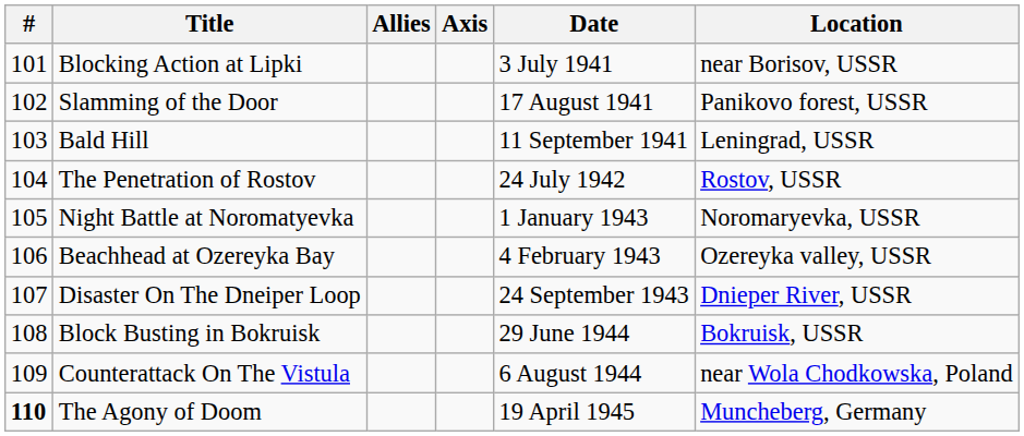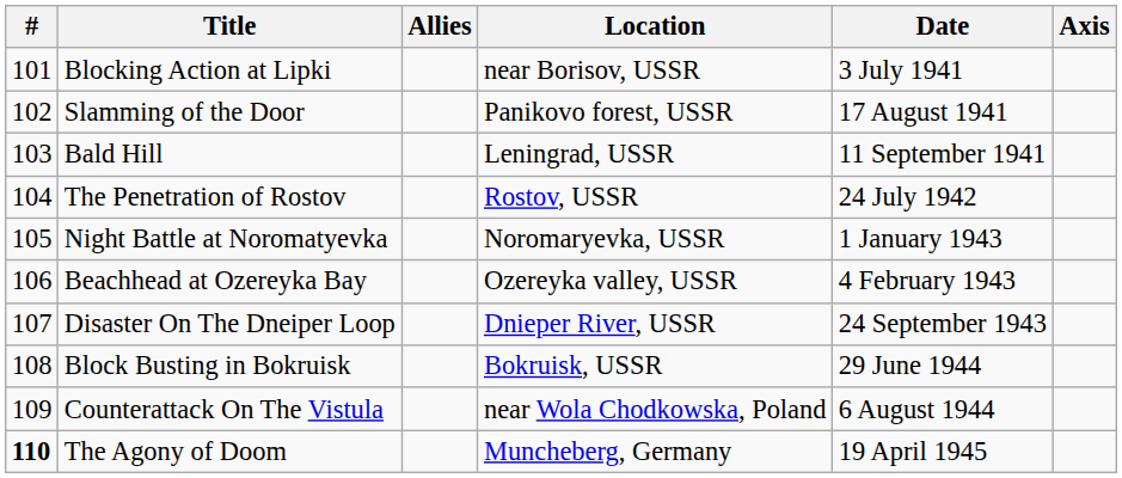 <table class="wikitable sortable">
 <tr>
 <th>#</th>
 <th>Title</th>
 <th>Allies</th>
+<th>Location</th>
+<th>Date</th>
 <th>Axis</th>
-<th>Date</th>
-<th>Location</th>
 </tr>
 <tr>
 <td>101</td>
 <td>Blocking Action at Lipki</td>
 <td align="center"></td>
+<td>near Borisov, USSR</td>
+<td>3 July 1941</td>
 <td align="center"></td>
-<td>3 July 1941</td>
-<td>near Borisov, USSR</td>
 </tr>
 <tr>
 <td>102</td>
 <td>Slamming of the Door</td>
 <td align="center"></td>
+<td>Panikovo forest, USSR</td>
+<td>17 August 1941</td>
 <td align="center"></td>
-<td>17 August 1941</td>
-<td>Panikovo forest, USSR</td>
 </tr>
 <tr>
 <td>103</td>
 <td>Bald Hill</td>
 <td align="center"></td>
+<td>Leningrad, USSR</td>
+<td>11 September 1941</td>
 <td align="center"></td>
-<td>11 September 1941</td>
-<td>Leningrad, USSR</td>
 </tr>
 <tr>
 <td>104</td>
 <td>The Penetration of Rostov</td>
 <td align="center"></td>
+<td><a href='#'>Rostov</a>, USSR</td>
+<td>24 July 1942</td>
 <td align="center"></td>
-<td>24 July 1942</td>
-<td><a href='#'>Rostov</a>, USSR</td>
 </tr>
 <tr>
 <td>105</td>
 <td>Night Battle at Noromatyevka</td>
 <td align="center"></td>
+<td>Noromaryevka, USSR</td>
+<td>1 January 1943</td>
 <td align="center"></td>
-<td>1 January 1943</td>
-<td>Noromaryevka, USSR</td>
 </tr>
 <tr>
 <td>106</td>
 <td>Beachhead at Ozereyka Bay</td>
 <td align="center"></td>
+<td>Ozereyka valley, USSR</td>
+<td>4 February 1943</td>
 <td align="center"> </td>
-<td>4 February 1943</td>
-<td>Ozereyka valley, USSR</td>
 </tr>
 <tr>
 <td>107</td>
 <td>Disaster On The Dneiper Loop</td>
 <td align="center"></td>
+<td><a href='#'>Dnieper River</a>, USSR</td>
+<td>24 September 1943</td>
 <td align="center"></td>
-<td>24 September 1943</td>
-<td><a href='#'>Dnieper River</a>, USSR</td>
 </tr>
 <tr>
 <td>108</td>
 <td>Block Busting in Bokruisk</td>
 <td align="center"></td>
+<td><a href='#'>Bokruisk</a>, USSR</td>
+<td>29 June 1944</td>
 <td align="center"></td>
-<td>29 June 1944</td>
-<td><a href='#'>Bokruisk</a>, USSR</td>
 </tr>
 <tr>
 <td>109</td>
 <td>Counterattack On The <a href='#'>Vistula</a></td>
 <td align="center"></td>
+<td>near <a href='#'>Wola Chodkowska</a>, Poland</td>
+<td>6 August 1944</td>
 <td align="center"></td>
-<td>6 August 1944</td>
-<td>near <a href='#'>Wola Chodkowska</a>, Poland</td>
 </tr>
 <tr>
 <td><strong>110</strong></td>
 <td>The Agony of Doom</td>
 <td align="center"></td>
+<td><a href='#'>Muncheberg</a>, Germany</td>
+<td>19 April 1945</td>
 <td align="center"></td>
-<td>19 April 1945</td>
-<td><a href='#'>Muncheberg</a>, Germany</td>
 </tr>
 </table>
